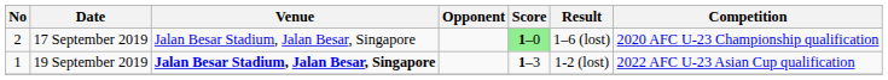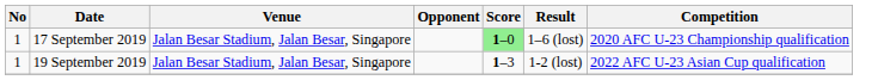 <table class="wikitable">
 <tr>
 <th>No</th>
 <th>Date</th>
 <th>Venue</th>
 <th>Opponent</th>
 <th>Score</th>
 <th>Result</th>
 <th>Competition</th>
 </tr>
 <tr>
-<td align=center>2</td>
+<td align=center>1</td>
 <td>17 September 2019</td>
 <td><a href='#'>Jalan Besar Stadium</a>, <a href='#'>Jalan Besar</a>, Singapore</td>
 <td></td>
 <td align=center style="background: lightgreen;"><strong>1</strong>–0</td>
 <td align=center>1–6 (lost)</td>
 <td><a href='#'>2020 AFC U-23 Championship qualification</a></td>
 </tr>
 <tr>
 <td align=center>1</td>
 <td>19 September 2019</td>
-<td><strong><a href='#'>Jalan Besar Stadium</a>, <a href='#'>Jalan Besar</a>, Singapore</strong></td>
+<td><a href='#'>Jalan Besar Stadium</a>, <a href='#'>Jalan Besar</a>, Singapore</td>
 <td></td>
 <td align=center><strong>1</strong>–3</td>
 <td align=center>1-2 (lost)</td>
 <td><a href='#'>2022 AFC U-23 Asian Cup qualification</a></td>
 </tr>
 <tr>
 </tr>
 </table>
